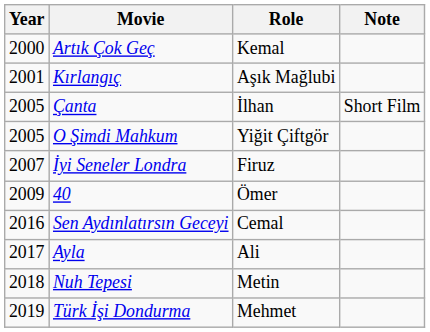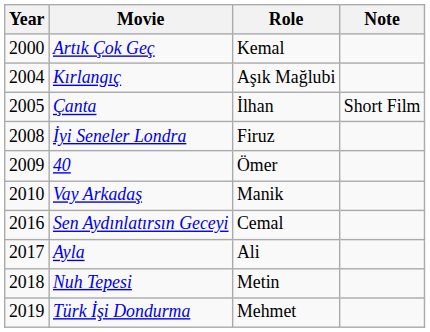 <table class="wikitable" style="font-size: 80%;">
 <tr>
 <th>Year</th>
 <th>Movie</th>
 <th>Role</th>
 <th>Note</th>
 </tr>
 <tr>
 <td>2000</td>
 <td><em><a href='#'>Artık Çok Geç</a></em></td>
 <td>Kemal</td>
 <td></td>
 </tr>
 <tr>
-<td>2001</td>
+<td>2004</td>
 <td><em><a href='#'>Kırlangıç</a></em></td>
 <td>Aşık Mağlubi</td>
 <td></td>
 </tr>
 <tr>
 <td>2005</td>
 <td><em><a href='#'>Çanta</a></em></td>
 <td>İlhan</td>
 <td>Short Film</td>
 </tr>
 <tr>
-<td>2005</td>
-<td><em><a href='#'>O Şimdi Mahkum</a></em></td>
-<td>Yiğit Çiftgör</td>
-<td></td>
-</tr>
-<tr>
-<td>2007</td>
+<td>2008</td>
 <td><em><a href='#'>İyi Seneler Londra</a></em></td>
 <td>Firuz</td>
 <td></td>
 </tr>
 <tr>
 <td>2009</td>
 <td><em><a href='#'>40</a></em></td>
 <td>Ömer</td>
+<td></td>
+</tr>
+<tr>
+<td>2010</td>
+<td><em><a href='#'>Vay Arkadaş</a></em></td>
+<td>Manik</td>
 <td></td>
 </tr>
 <tr>
 <td>2016</td>
 <td><em><a href='#'>Sen Aydınlatırsın Geceyi</a></em></td>
 <td>Cemal</td>
 <td></td>
 </tr>
 <tr>
 <td>2017</td>
 <td><em><a href='#'>Ayla</a></em></td>
 <td>Ali</td>
 <td></td>
 </tr>
 <tr>
 <td>2018</td>
 <td><em><a href='#'>Nuh Tepesi</a></em></td>
 <td>Metin</td>
 <td></td>
 </tr>
 <tr>
 <td>2019</td>
 <td><em><a href='#'>Türk İşi Dondurma</a></em></td>
 <td>Mehmet</td>
 <td></td>
 </tr>
 </table>
